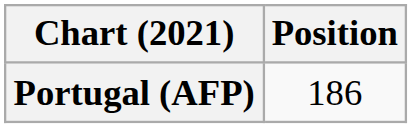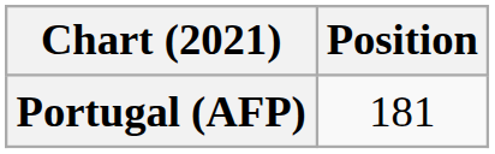 <table class="wikitable plainrowheaders" style="text-align:center">
 <tr>
 <th scope="col">Chart (2021)</th>
 <th scope="col">Position</th>
 </tr>
 <tr>
 <th scope="row">Portugal (AFP)</th>
-<td>186</td>
+<td>181</td>
 </tr>
 </table>
